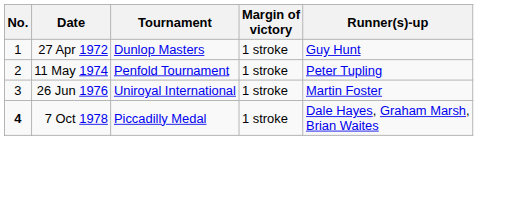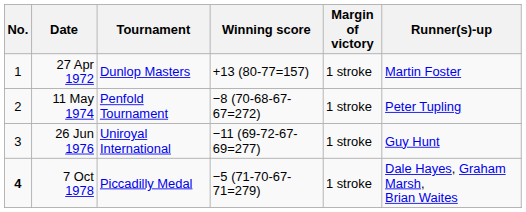 <table class="wikitable" style="font-size:95%;">
 <tr>
 <th>No.</th>
 <th>Date</th>
 <th>Tournament</th>
+<th>Winning score</th>
 <th>Margin of<br>victory</th>
 <th>Runner(s)-up</th>
 </tr>
 <tr>
 <td align=center>1</td>
 <td align=right>27 Apr <a href='#'>1972</a></td>
 <td><a href='#'>Dunlop Masters</a></td>
+<td>+13 (80-77=157)</td>
 <td>1 stroke</td>
-<td> <a href='#'>Guy Hunt</a></td>
+<td> <a href='#'>Martin Foster</a></td>
 </tr>
 <tr>
 <td align=center>2</td>
 <td align=right>11 May <a href='#'>1974</a></td>
 <td><a href='#'>Penfold Tournament</a></td>
+<td>−8 (70-68-67-67=272)</td>
 <td>1 stroke</td>
 <td> <a href='#'>Peter Tupling</a></td>
 </tr>
 <tr>
 <td align=center>3</td>
 <td align=right>26 Jun <a href='#'>1976</a></td>
 <td><a href='#'>Uniroyal International</a></td>
+<td>−11 (69-72-67-69=277)</td>
 <td>1 stroke</td>
-<td> <a href='#'>Martin Foster</a></td>
+<td> <a href='#'>Guy Hunt</a></td>
 </tr>
 <tr>
 <td align=center><strong>4</strong></td>
 <td align=right>7 Oct <a href='#'>1978</a></td>
 <td><a href='#'>Piccadilly Medal</a></td>
+<td>−5 (71-70-67-71=279)</td>
 <td>1 stroke</td>
 <td> <a href='#'>Dale Hayes</a>,  <a href='#'>Graham Marsh</a>,<br> <a href='#'>Brian Waites</a></td>
 </tr>
 </table>
